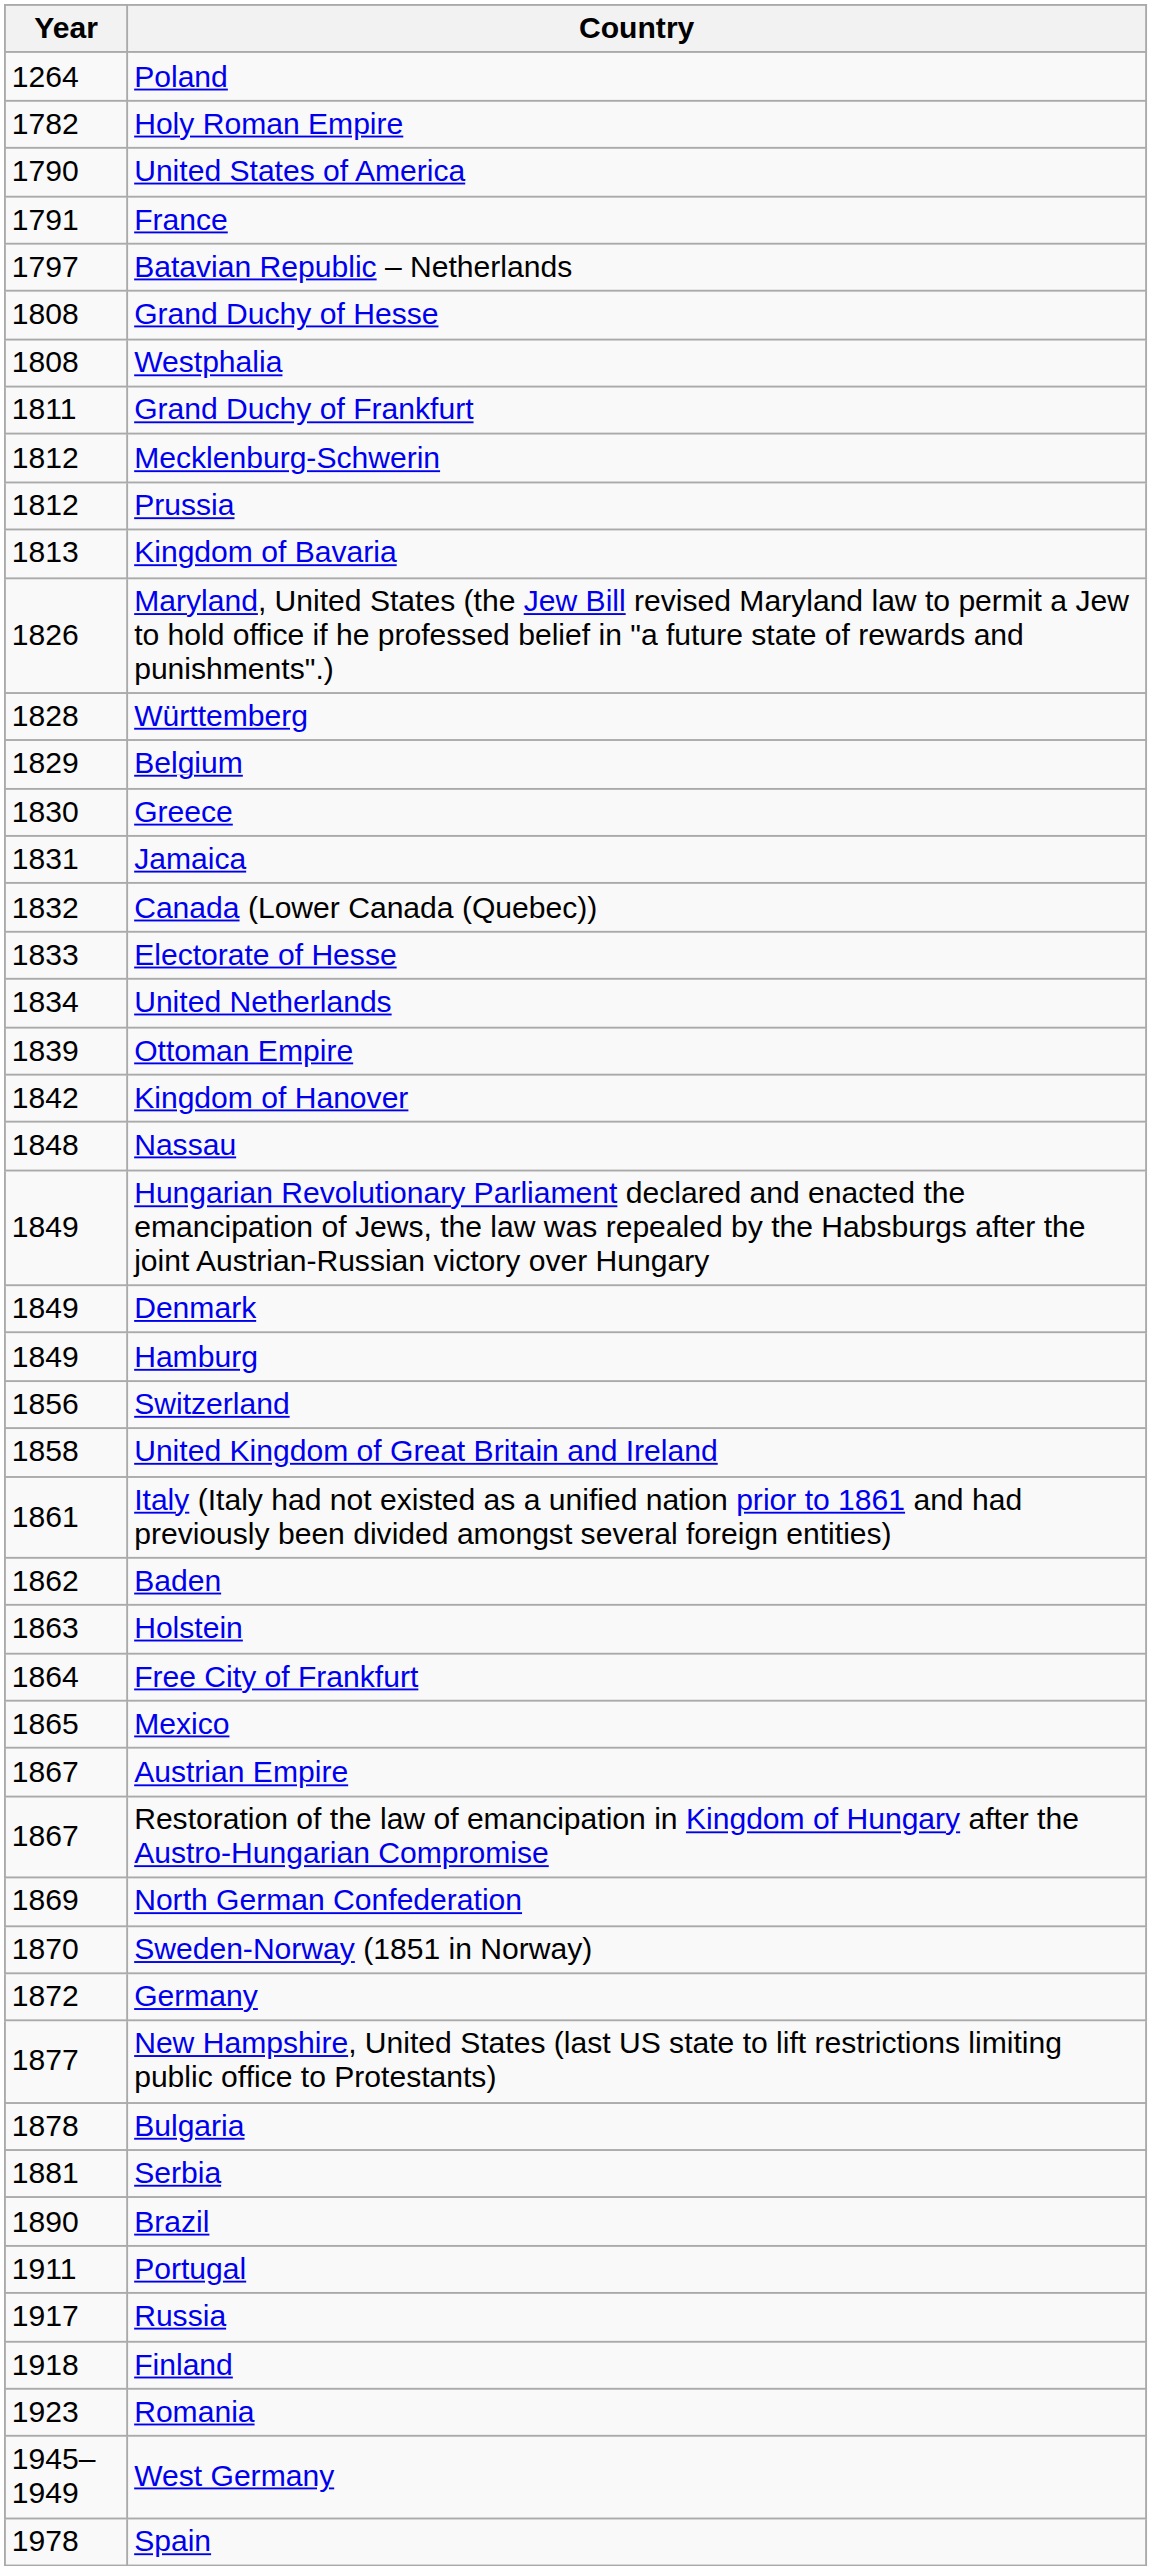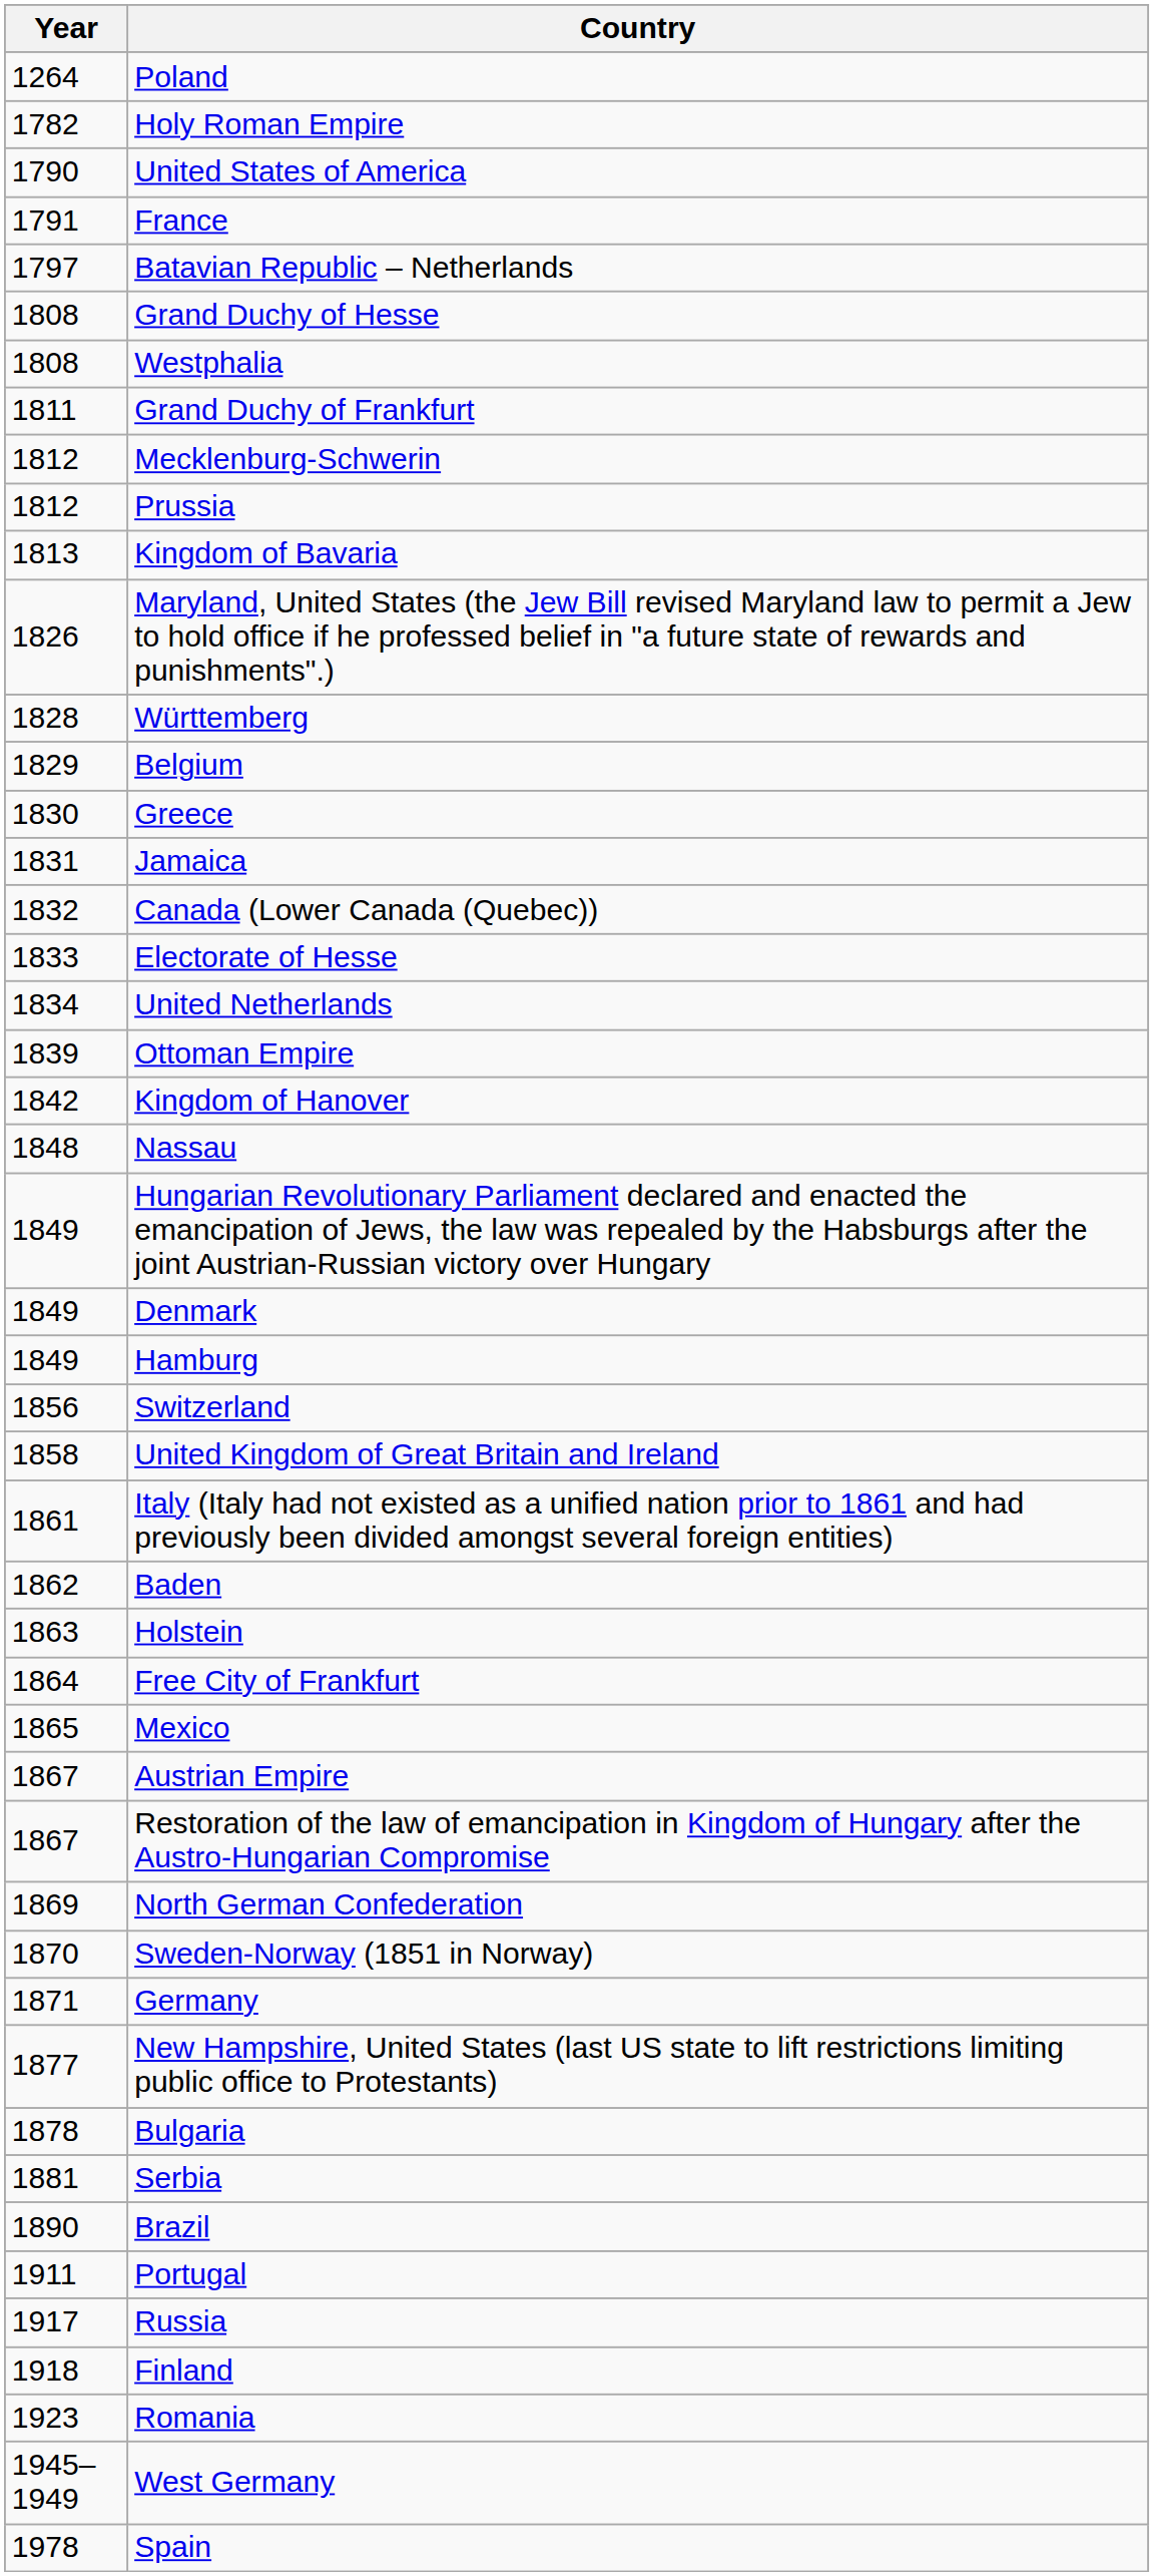 <table class="wikitable">
 <tr>
 <th>Year</th>
 <th>Country</th>
 </tr>
 <tr>
 <td>1264</td>
 <td><a href='#'>Poland</a></td>
 </tr>
 <tr>
 <td>1782</td>
 <td><a href='#'>Holy Roman Empire</a></td>
 </tr>
 <tr>
 <td>1790</td>
 <td><a href='#'>United States of America</a></td>
 </tr>
 <tr>
 <td>1791</td>
 <td><a href='#'>France</a></td>
 </tr>
 <tr>
 <td>1797</td>
 <td><a href='#'>Batavian Republic</a> – Netherlands</td>
 </tr>
 <tr>
 <td>1808</td>
 <td><a href='#'>Grand Duchy of Hesse</a></td>
 </tr>
 <tr>
 <td>1808</td>
 <td><a href='#'>Westphalia</a></td>
 </tr>
 <tr>
 <td>1811</td>
 <td><a href='#'>Grand Duchy of Frankfurt</a></td>
 </tr>
 <tr>
 <td>1812</td>
 <td><a href='#'>Mecklenburg-Schwerin</a></td>
 </tr>
 <tr>
 <td>1812</td>
 <td><a href='#'>Prussia</a></td>
 </tr>
 <tr>
 <td>1813</td>
 <td><a href='#'>Kingdom of Bavaria</a></td>
 </tr>
 <tr>
 <td>1826</td>
 <td><a href='#'>Maryland</a>, United States (the <a href='#'>Jew Bill</a> revised Maryland law to permit a Jew to hold office if he professed belief in "a future state of rewards and punishments".)</td>
 </tr>
 <tr>
 <td>1828</td>
 <td><a href='#'>Württemberg</a></td>
 </tr>
 <tr>
 <td>1829</td>
 <td><a href='#'>Belgium</a></td>
 </tr>
 <tr>
 <td>1830</td>
 <td><a href='#'>Greece</a></td>
 </tr>
 <tr>
 <td>1831</td>
 <td><a href='#'>Jamaica</a></td>
 </tr>
 <tr>
 <td>1832</td>
 <td><a href='#'>Canada</a> (Lower Canada (Quebec))</td>
 </tr>
 <tr>
 <td>1833</td>
 <td><a href='#'>Electorate of Hesse</a></td>
 </tr>
 <tr>
 <td>1834</td>
 <td><a href='#'>United Netherlands</a></td>
 </tr>
 <tr>
 <td>1839</td>
 <td><a href='#'>Ottoman Empire</a></td>
 </tr>
 <tr>
 <td>1842</td>
 <td><a href='#'>Kingdom of Hanover</a></td>
 </tr>
 <tr>
 <td>1848</td>
 <td><a href='#'>Nassau</a></td>
 </tr>
 <tr>
 <td>1849</td>
 <td><a href='#'>Hungarian Revolutionary Parliament</a> declared and enacted the emancipation of Jews, the law was repealed by the Habsburgs after the joint Austrian-Russian victory over Hungary</td>
 </tr>
 <tr>
 <td>1849</td>
 <td><a href='#'>Denmark</a></td>
 </tr>
 <tr>
 <td>1849</td>
 <td><a href='#'>Hamburg</a></td>
 </tr>
 <tr>
 <td>1856</td>
 <td><a href='#'>Switzerland</a></td>
 </tr>
 <tr>
 <td>1858</td>
 <td><a href='#'>United Kingdom of Great Britain and Ireland</a></td>
 </tr>
 <tr>
 <td>1861</td>
 <td><a href='#'>Italy</a> (Italy had not existed as a unified nation <a href='#'>prior to 1861</a> and had previously been divided amongst several foreign entities)</td>
 </tr>
 <tr>
 <td>1862</td>
 <td><a href='#'>Baden</a></td>
 </tr>
 <tr>
 <td>1863</td>
 <td><a href='#'>Holstein</a></td>
 </tr>
 <tr>
 <td>1864</td>
 <td><a href='#'>Free City of Frankfurt</a></td>
 </tr>
 <tr>
 <td>1865</td>
 <td><a href='#'>Mexico</a></td>
 </tr>
 <tr>
 <td>1867</td>
 <td><a href='#'>Austrian Empire</a></td>
 </tr>
 <tr>
 <td>1867</td>
 <td>Restoration of the law of emancipation in <a href='#'>Kingdom of Hungary</a> after the <a href='#'>Austro-Hungarian Compromise</a></td>
 </tr>
 <tr>
 <td>1869</td>
 <td><a href='#'>North German Confederation</a></td>
 </tr>
 <tr>
 <td>1870</td>
 <td><a href='#'>Sweden-Norway</a> (1851 in Norway)</td>
 </tr>
 <tr>
-<td>1872</td>
+<td>1871</td>
 <td><a href='#'>Germany</a></td>
 </tr>
 <tr>
 <td>1877</td>
 <td><a href='#'>New Hampshire</a>, United States (last US state to lift restrictions limiting public office to Protestants)</td>
 </tr>
 <tr>
 <td>1878</td>
 <td><a href='#'>Bulgaria</a></td>
 </tr>
 <tr>
 <td>1881</td>
 <td><a href='#'>Serbia</a></td>
 </tr>
 <tr>
 <td>1890</td>
 <td><a href='#'>Brazil</a></td>
 </tr>
 <tr>
 <td>1911</td>
 <td><a href='#'>Portugal</a></td>
 </tr>
 <tr>
 <td>1917</td>
 <td><a href='#'>Russia</a></td>
 </tr>
 <tr>
 <td>1918</td>
 <td><a href='#'>Finland</a></td>
 </tr>
 <tr>
 <td>1923</td>
 <td><a href='#'>Romania</a></td>
 </tr>
 <tr>
 <td>1945–1949</td>
 <td><a href='#'>West Germany</a></td>
 </tr>
 <tr>
 <td>1978</td>
 <td><a href='#'>Spain</a></td>
 </tr>
 </table>
